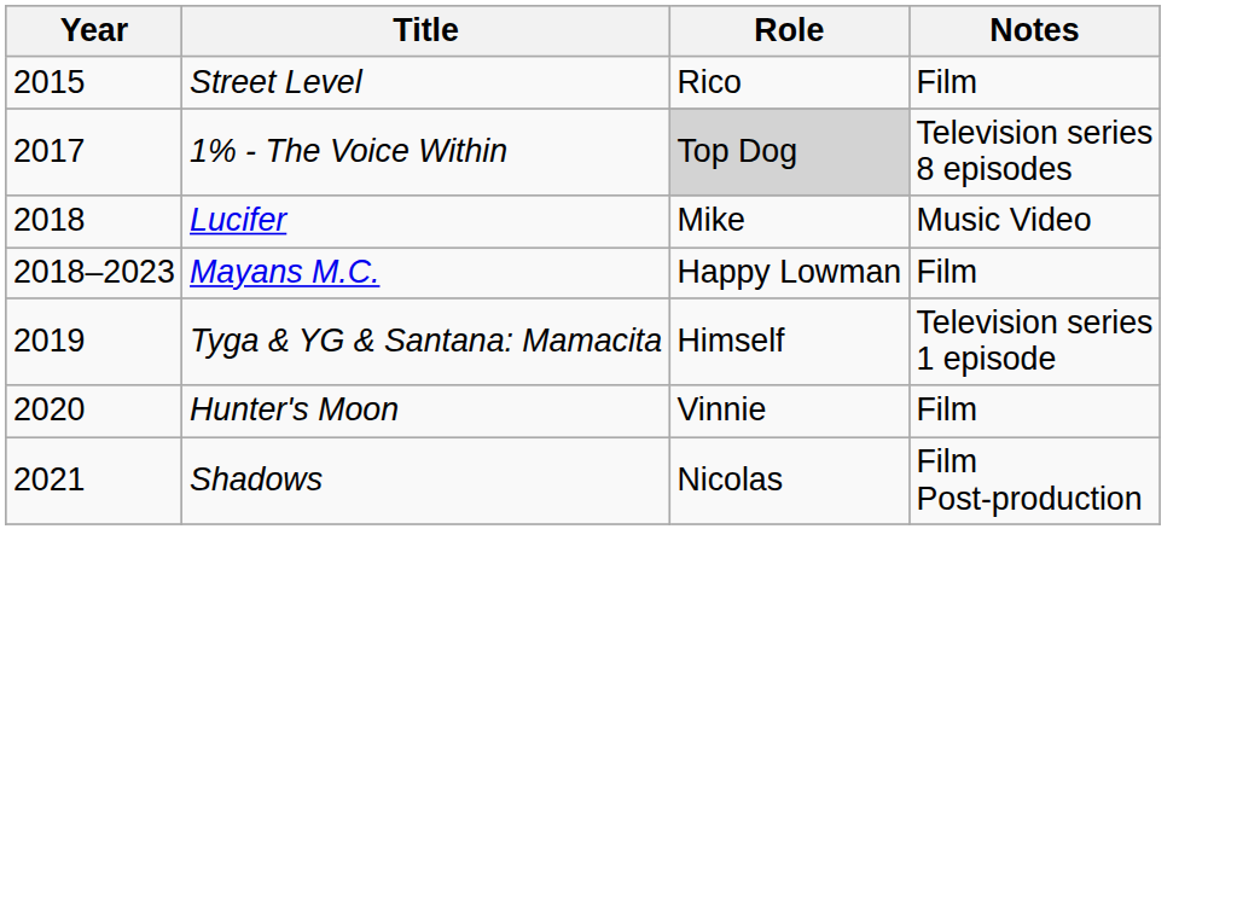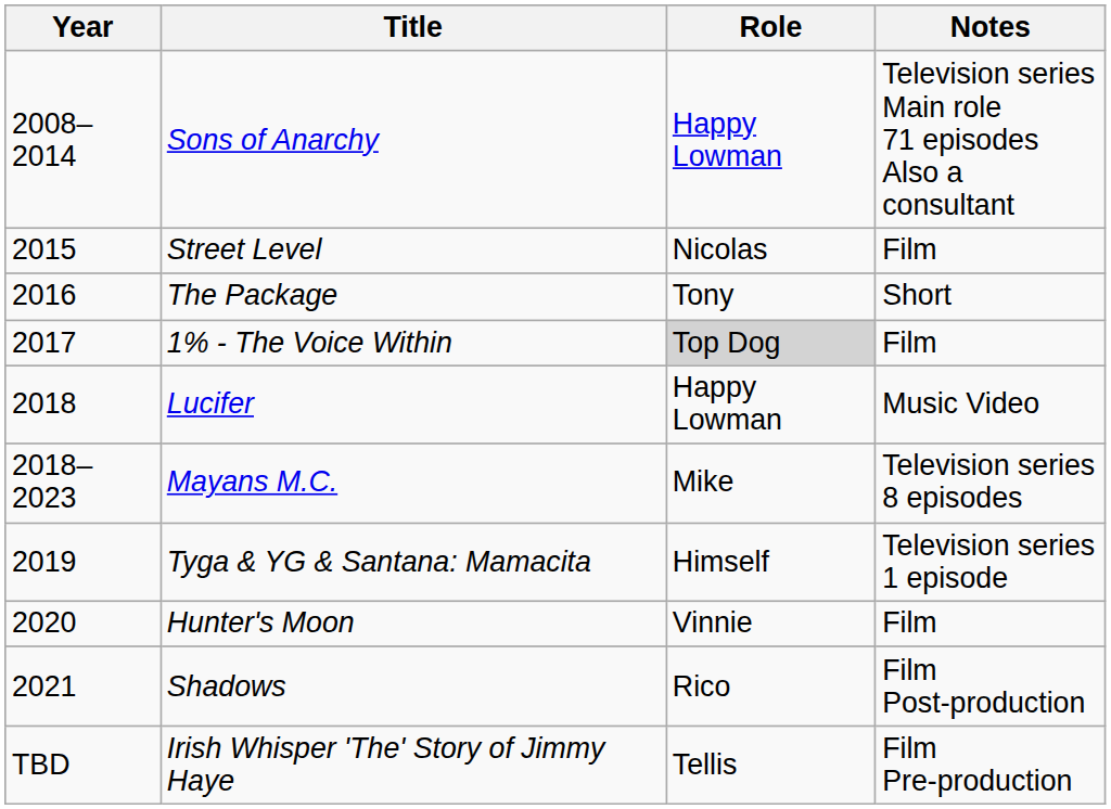 <table class="wikitable sortable">
 <tr>
 <th>Year</th>
 <th>Title</th>
 <th>Role</th>
 <th>Notes</th>
 </tr>
 <tr>
+<td>2008–2014</td>
+<td><em><a href='#'>Sons of Anarchy</a></em></td>
+<td><a href='#'>Happy Lowman</a></td>
+<td>Television series<br>Main role<br>71 episodes<br>Also a consultant</td>
+</tr>
+<tr>
 <td>2015</td>
 <td><em>Street Level</em></td>
-<td>Rico</td>
+<td>Nicolas</td>
 <td>Film</td>
+</tr>
+<tr>
+<td>2016</td>
+<td><em>The Package</em></td>
+<td>Tony</td>
+<td>Short</td>
 </tr>
 <tr>
 <td>2017</td>
 <td><em>1% - The Voice Within</em></td>
 <td style="background: lightgrey;">Top Dog</td>
-<td>Television series<br>8 episodes</td>
+<td>Film</td>
 </tr>
 <tr>
 <td>2018</td>
 <td><a href='#'><em>Lucifer</em></a></td>
-<td>Mike</td>
+<td>Happy Lowman</td>
 <td>Music Video</td>
 </tr>
 <tr>
 <td>2018–2023</td>
 <td><em><a href='#'>Mayans M.C.</a></em></td>
-<td>Happy Lowman</td>
-<td>Film</td>
+<td>Mike</td>
+<td>Television series<br>8 episodes</td>
 </tr>
 <tr>
 <td>2019</td>
 <td><em>Tyga & YG & Santana: Mamacita</em></td>
 <td>Himself</td>
 <td>Television series<br>1 episode</td>
 </tr>
 <tr>
 <td>2020</td>
 <td><em>Hunter's Moon</em></td>
 <td>Vinnie</td>
 <td>Film</td>
 </tr>
 <tr>
 <td>2021</td>
 <td><em>Shadows</em></td>
-<td>Nicolas</td>
+<td>Rico</td>
 <td>Film<br>Post-production</td>
 </tr>
+<tr>
+<td>TBD</td>
+<td><em>Irish Whisper 'The' Story of Jimmy Haye</em></td>
+<td>Tellis</td>
+<td>Film<br>Pre-production</td>
+</tr>
 </table>
